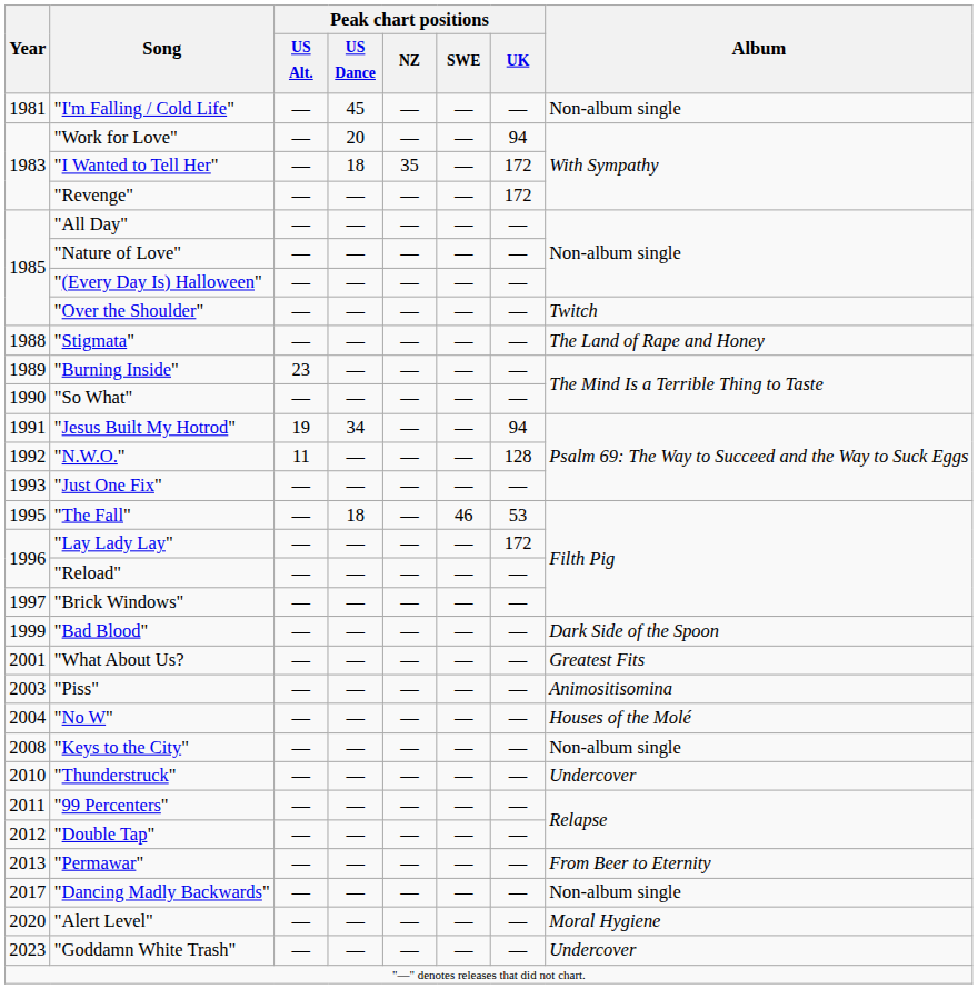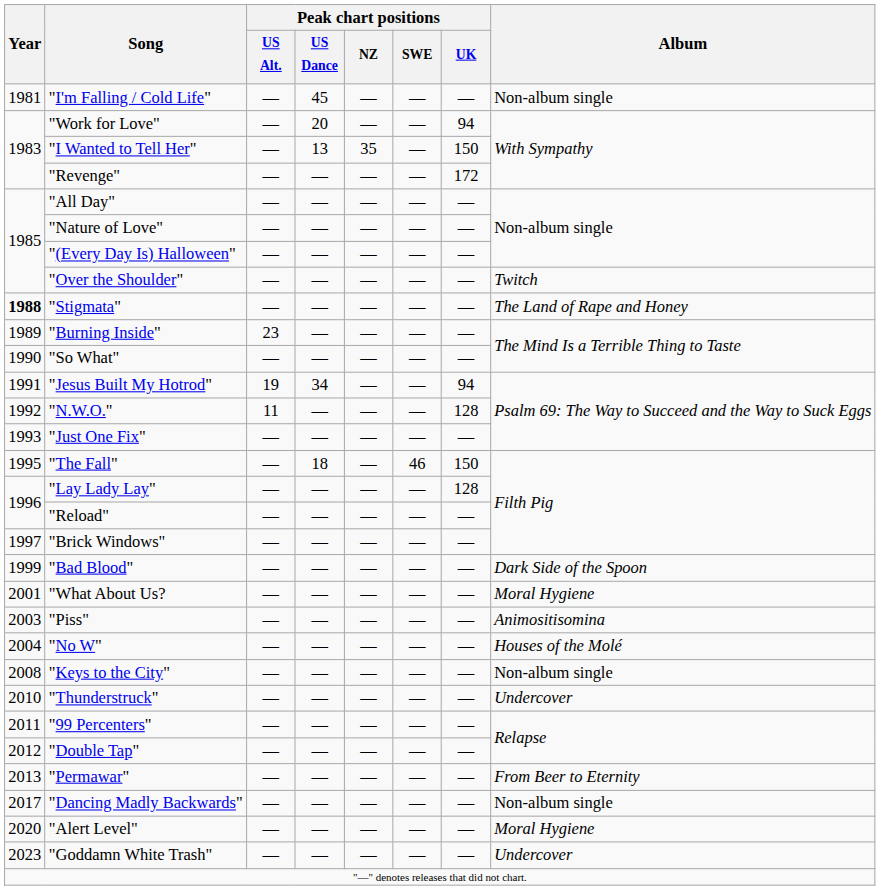 <table class="wikitable">
 <tr>
 <th rowspan="2">Year</th>
 <th rowspan="2">Song</th>
 <th colspan="5">Peak chart positions</th>
 <th rowspan="2">Album</th>
 </tr>
 <tr>
 <th width="40"><sup><a href='#'>US<br>Alt.</a></sup><br></th>
 <th width="40"><sup><a href='#'>US Dance</a></sup><br></th>
 <th width="40"><sup>NZ</sup><br></th>
 <th width="40"><sup>SWE</sup><br></th>
 <th width="40"><sup><a href='#'>UK</a></sup><br></th>
 </tr>
 <tr>
 <td>1981</td>
 <td>"<a href='#'>I'm Falling / Cold Life</a>"</td>
 <td align="center">—</td>
 <td align="center">45</td>
 <td align="center">—</td>
 <td align="center">—</td>
 <td align="center">—</td>
 <td>Non-album single</td>
 </tr>
 <tr>
 <td rowspan="3">1983</td>
 <td>"Work for Love"</td>
 <td align="center">—</td>
 <td align="center">20</td>
 <td align="center">—</td>
 <td align="center">—</td>
 <td align="center">94</td>
 <td rowspan="3"><em>With Sympathy</em></td>
 </tr>
 <tr>
 <td>"<a href='#'>I Wanted to Tell Her</a>"</td>
 <td align="center">—</td>
-<td align="center">18</td>
+<td align="center">13</td>
 <td align="center">35</td>
 <td align="center">—</td>
-<td align="center">172</td>
+<td align="center">150</td>
 </tr>
 <tr>
 <td>"Revenge"</td>
 <td align="center">—</td>
 <td align="center">—</td>
 <td align="center">—</td>
 <td align="center">—</td>
 <td align="center">172</td>
 </tr>
 <tr>
 <td rowspan="4">1985</td>
 <td>"All Day"</td>
 <td align="center">—</td>
 <td align="center">—</td>
 <td align="center">—</td>
 <td align="center">—</td>
 <td align="center">—</td>
 <td rowspan="3">Non-album single</td>
 </tr>
 <tr>
 <td>"Nature of Love"</td>
 <td align="center">—</td>
 <td align="center">—</td>
 <td align="center">—</td>
 <td align="center">—</td>
 <td align="center">—</td>
 </tr>
 <tr>
 <td>"<a href='#'>(Every Day Is) Halloween</a>"</td>
 <td align="center">—</td>
 <td align="center">—</td>
 <td align="center">—</td>
 <td align="center">—</td>
 <td align="center">—</td>
 </tr>
 <tr>
 <td>"<a href='#'>Over the Shoulder</a>"</td>
 <td align="center">—</td>
 <td align="center">—</td>
 <td align="center">—</td>
 <td align="center">—</td>
 <td align="center">—</td>
 <td><em>Twitch</em></td>
 </tr>
 <tr>
-<td>1988</td>
+<td><strong>1988</strong></td>
 <td>"<a href='#'>Stigmata</a>"</td>
 <td align="center">—</td>
 <td align="center">—</td>
 <td align="center">—</td>
 <td align="center">—</td>
 <td align="center">—</td>
 <td><em>The Land of Rape and Honey</em></td>
 </tr>
 <tr>
 <td>1989</td>
 <td>"<a href='#'>Burning Inside</a>"</td>
 <td align="center">23</td>
 <td align="center">—</td>
 <td align="center">—</td>
 <td align="center">—</td>
 <td align="center">—</td>
 <td rowspan="2"><em>The Mind Is a Terrible Thing to Taste</em></td>
 </tr>
 <tr>
 <td>1990</td>
 <td>"So What"</td>
 <td align="center">—</td>
 <td align="center">—</td>
 <td align="center">—</td>
 <td align="center">—</td>
 <td align="center">—</td>
 </tr>
 <tr>
 <td>1991</td>
 <td>"<a href='#'>Jesus Built My Hotrod</a>"</td>
 <td align="center">19</td>
 <td align="center">34</td>
 <td align="center">—</td>
 <td align="center">—</td>
 <td align="center">94</td>
 <td rowspan="3"><em>Psalm 69: The Way to Succeed and the Way to Suck Eggs</em></td>
 </tr>
 <tr>
 <td>1992</td>
 <td>"<a href='#'>N.W.O.</a>"</td>
 <td align="center">11</td>
 <td align="center">—</td>
 <td align="center">—</td>
 <td align="center">—</td>
 <td align="center">128<br></td>
 </tr>
 <tr>
 <td>1993</td>
 <td>"<a href='#'>Just One Fix</a>"</td>
 <td align="center">—</td>
 <td align="center">—</td>
 <td align="center">—</td>
 <td align="center">—</td>
 <td align="center">—</td>
 </tr>
 <tr>
 <td>1995</td>
 <td>"<a href='#'>The Fall</a>"</td>
 <td align="center">—</td>
 <td align="center">18</td>
 <td align="center">—</td>
 <td align="center">46</td>
-<td align="center">53</td>
+<td align="center">150</td>
 <td rowspan="4"><em>Filth Pig</em></td>
 </tr>
 <tr>
 <td rowspan="2">1996</td>
 <td>"<a href='#'>Lay Lady Lay</a>"</td>
 <td align="center">—</td>
 <td align="center">—</td>
 <td align="center">—</td>
 <td align="center">—</td>
-<td align="center">172</td>
+<td align="center">128<br></td>
 </tr>
 <tr>
 <td>"Reload"</td>
 <td align="center">—</td>
 <td align="center">—</td>
 <td align="center">—</td>
 <td align="center">—</td>
 <td align="center">—</td>
 </tr>
 <tr>
 <td>1997</td>
 <td>"Brick Windows"</td>
 <td align="center">—</td>
 <td align="center">—</td>
 <td align="center">—</td>
 <td align="center">—</td>
 <td align="center">—</td>
 </tr>
 <tr>
 <td>1999</td>
 <td>"<a href='#'>Bad Blood</a>"</td>
 <td align="center">—</td>
 <td align="center">—</td>
 <td align="center">—</td>
 <td align="center">—</td>
 <td align="center">—</td>
 <td><em>Dark Side of the Spoon</em></td>
 </tr>
 <tr>
 <td>2001</td>
 <td>"What About Us?</td>
 <td align="center">—</td>
 <td align="center">—</td>
 <td align="center">—</td>
 <td align="center">—</td>
 <td align="center">—</td>
-<td><em>Greatest Fits</em></td>
+<td rowspan="1"><em>Moral Hygiene</em></td>
 </tr>
 <tr>
 <td>2003</td>
 <td>"Piss"</td>
 <td align="center">—</td>
 <td align="center">—</td>
 <td align="center">—</td>
 <td align="center">—</td>
 <td align="center">—</td>
 <td><em>Animositisomina</em></td>
 </tr>
 <tr>
 <td>2004</td>
 <td>"<a href='#'>No W</a>"</td>
 <td align="center">—</td>
 <td align="center">—</td>
 <td align="center">—</td>
 <td align="center">—</td>
 <td align="center">—</td>
 <td><em>Houses of the Molé</em></td>
 </tr>
 <tr>
 <td>2008</td>
 <td>"<a href='#'>Keys to the City</a>"</td>
 <td align="center">—</td>
 <td align="center">—</td>
 <td align="center">—</td>
 <td align="center">—</td>
 <td align="center">—</td>
 <td>Non-album single</td>
 </tr>
 <tr>
 <td>2010</td>
 <td>"<a href='#'>Thunderstruck</a>"</td>
 <td align="center">—</td>
 <td align="center">—</td>
 <td align="center">—</td>
 <td align="center">—</td>
 <td align="center">—</td>
 <td><em>Undercover</em></td>
 </tr>
 <tr>
 <td>2011</td>
 <td>"<a href='#'>99 Percenters</a>"</td>
 <td align="center">—</td>
 <td align="center">—</td>
 <td align="center">—</td>
 <td align="center">—</td>
 <td align="center">—</td>
 <td rowspan="2"><em>Relapse</em></td>
 </tr>
 <tr>
 <td rowspan="1">2012</td>
 <td>"<a href='#'>Double Tap</a>"</td>
 <td align="center">—</td>
 <td align="center">—</td>
 <td align="center">—</td>
 <td align="center">—</td>
 <td align="center">—</td>
 </tr>
 <tr>
 <td>2013</td>
 <td>"<a href='#'>Permawar</a>"</td>
 <td align="center">—</td>
 <td align="center">—</td>
 <td align="center">—</td>
 <td align="center">—</td>
 <td align="center">—</td>
 <td rowspan="1"><em>From Beer to Eternity</em></td>
 </tr>
 <tr>
 <td>2017</td>
 <td>"<a href='#'>Dancing Madly Backwards</a>"</td>
 <td align="center">—</td>
 <td align="center">—</td>
 <td align="center">—</td>
 <td align="center">—</td>
 <td align="center">—</td>
 <td rowspan="1">Non-album single</td>
 </tr>
 <tr>
 <td>2020</td>
 <td>"Alert Level"</td>
 <td align="center">—</td>
 <td align="center">—</td>
 <td align="center">—</td>
 <td align="center">—</td>
 <td align="center">—</td>
 <td rowspan="1"><em>Moral Hygiene</em></td>
 </tr>
 <tr>
 <td>2023</td>
 <td>"Goddamn White Trash"</td>
 <td align="center">—</td>
 <td align="center">—</td>
 <td align="center">—</td>
 <td align="center">—</td>
 <td align="center">—</td>
 <td><em>Undercover</em></td>
 </tr>
 <tr>
 <td align="center" colspan="8" style="font-size: 8pt">"—" denotes releases that did not chart.</td>
 </tr>
 </table>
